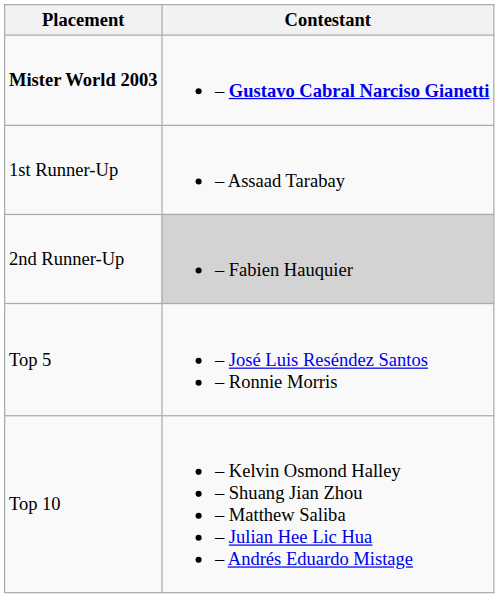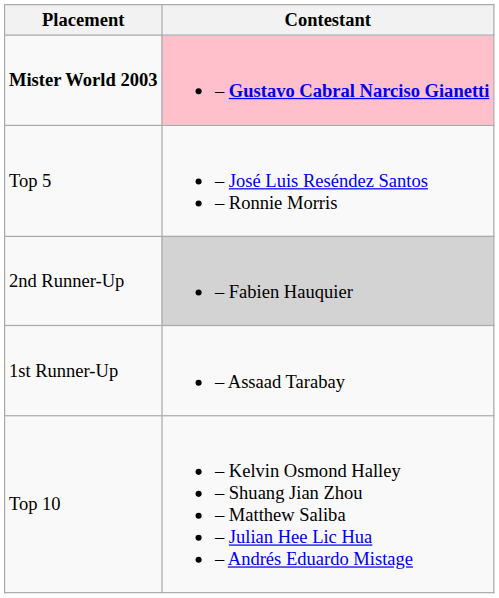 <table class="wikitable sortable" style="font-size: 95%;">
 <tr>
 <th>Placement</th>
 <th>Contestant</th>
 </tr>
 <tr>
 <td><strong>Mister World 2003</strong></td>
-<td><br><ul><li><strong></strong> – <strong><a href='#'>Gustavo Cabral Narciso Gianetti</a></strong></li></ul></td>
+<td style="background: pink;"><br><ul><li><strong></strong> – <strong><a href='#'>Gustavo Cabral Narciso Gianetti</a></strong></li></ul></td>
+</tr>
+<tr>
+<td>Top 5</td>
+<td><br><ul><li> – <a href='#'>José Luis Reséndez Santos</a></li><li> – Ronnie Morris</li></ul></td>
+</tr>
+<tr>
+<td>2nd Runner-Up</td>
+<td style="background: lightgrey;"><br><ul><li> – Fabien Hauquier</li></ul></td>
 </tr>
 <tr>
 <td>1st Runner-Up</td>
 <td><br><ul><li> – Assaad Tarabay</li></ul></td>
 </tr>
 <tr>
-<td>2nd Runner-Up</td>
-<td style="background: lightgrey;"><br><ul><li> – Fabien Hauquier</li></ul></td>
-</tr>
-<tr>
-<td>Top 5</td>
-<td><br><ul><li> – <a href='#'>José Luis Reséndez Santos</a></li><li> – Ronnie Morris</li></ul></td>
-</tr>
-<tr>
 <td>Top 10</td>
 <td><br><ul><li> – Kelvin Osmond Halley</li><li> – Shuang Jian Zhou</li><li> – Matthew Saliba</li><li> – <a href='#'>Julian Hee Lic Hua</a></li><li> – <a href='#'>Andrés Eduardo Mistage</a></li></ul></td>
 </tr>
 </table>
